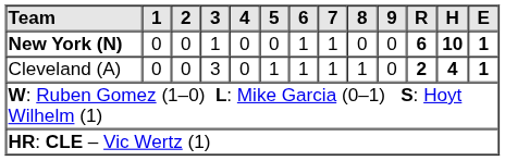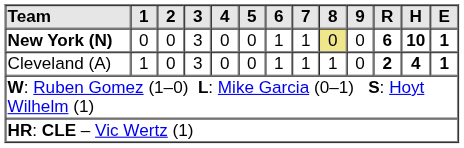 <table border=1 cellspacing=0 width=425 style="margin-left:3em;">
 <tr style="text-align:center; background-color:#e6e6e6;">
 <th align=left width=125>Team</th>
 <th width=25>1</th>
 <th width=25>2</th>
 <th width=25>3</th>
 <th width=25>4</th>
 <th width=25>5</th>
 <th width=25>6</th>
 <th width=25>7</th>
 <th width=25>8</th>
 <th width=25>9</th>
 <th width=25>R</th>
 <th width=25>H</th>
 <th width=25>E</th>
 </tr>
 <tr style="text-align:center;">
 <td align=left><strong>New York (N)</strong></td>
 <td>0</td>
 <td>0</td>
-<td>1</td>
+<td>3</td>
 <td>0</td>
 <td>0</td>
 <td>1</td>
 <td>1</td>
-<td>0</td>
+<td style="background: khaki;">0</td>
 <td>0</td>
 <td><strong>6</strong></td>
 <td><strong>10</strong></td>
 <td><strong>1</strong></td>
 </tr>
 <tr style="text-align:center;">
 <td align=left>Cleveland (A)</td>
-<td>0</td>
+<td>1</td>
 <td>0</td>
 <td>3</td>
 <td>0</td>
-<td>1</td>
+<td>0</td>
 <td>1</td>
 <td>1</td>
 <td>1</td>
 <td>0</td>
 <td><strong>2</strong></td>
 <td><strong>4</strong></td>
 <td><strong>1</strong></td>
 </tr>
 <tr style="text-align:left;">
 <td colspan=13><strong>W</strong>: <a href='#'>Ruben Gomez</a> (1–0)  <strong>L</strong>: <a href='#'>Mike Garcia</a> (0–1)   <strong>S</strong>: <a href='#'>Hoyt Wilhelm</a> (1)</td>
 </tr>
 <tr style="text-align:left;">
 <td colspan=13><strong>HR</strong>: <strong>CLE</strong> – <a href='#'>Vic Wertz</a> (1)</td>
 </tr>
 </table>
